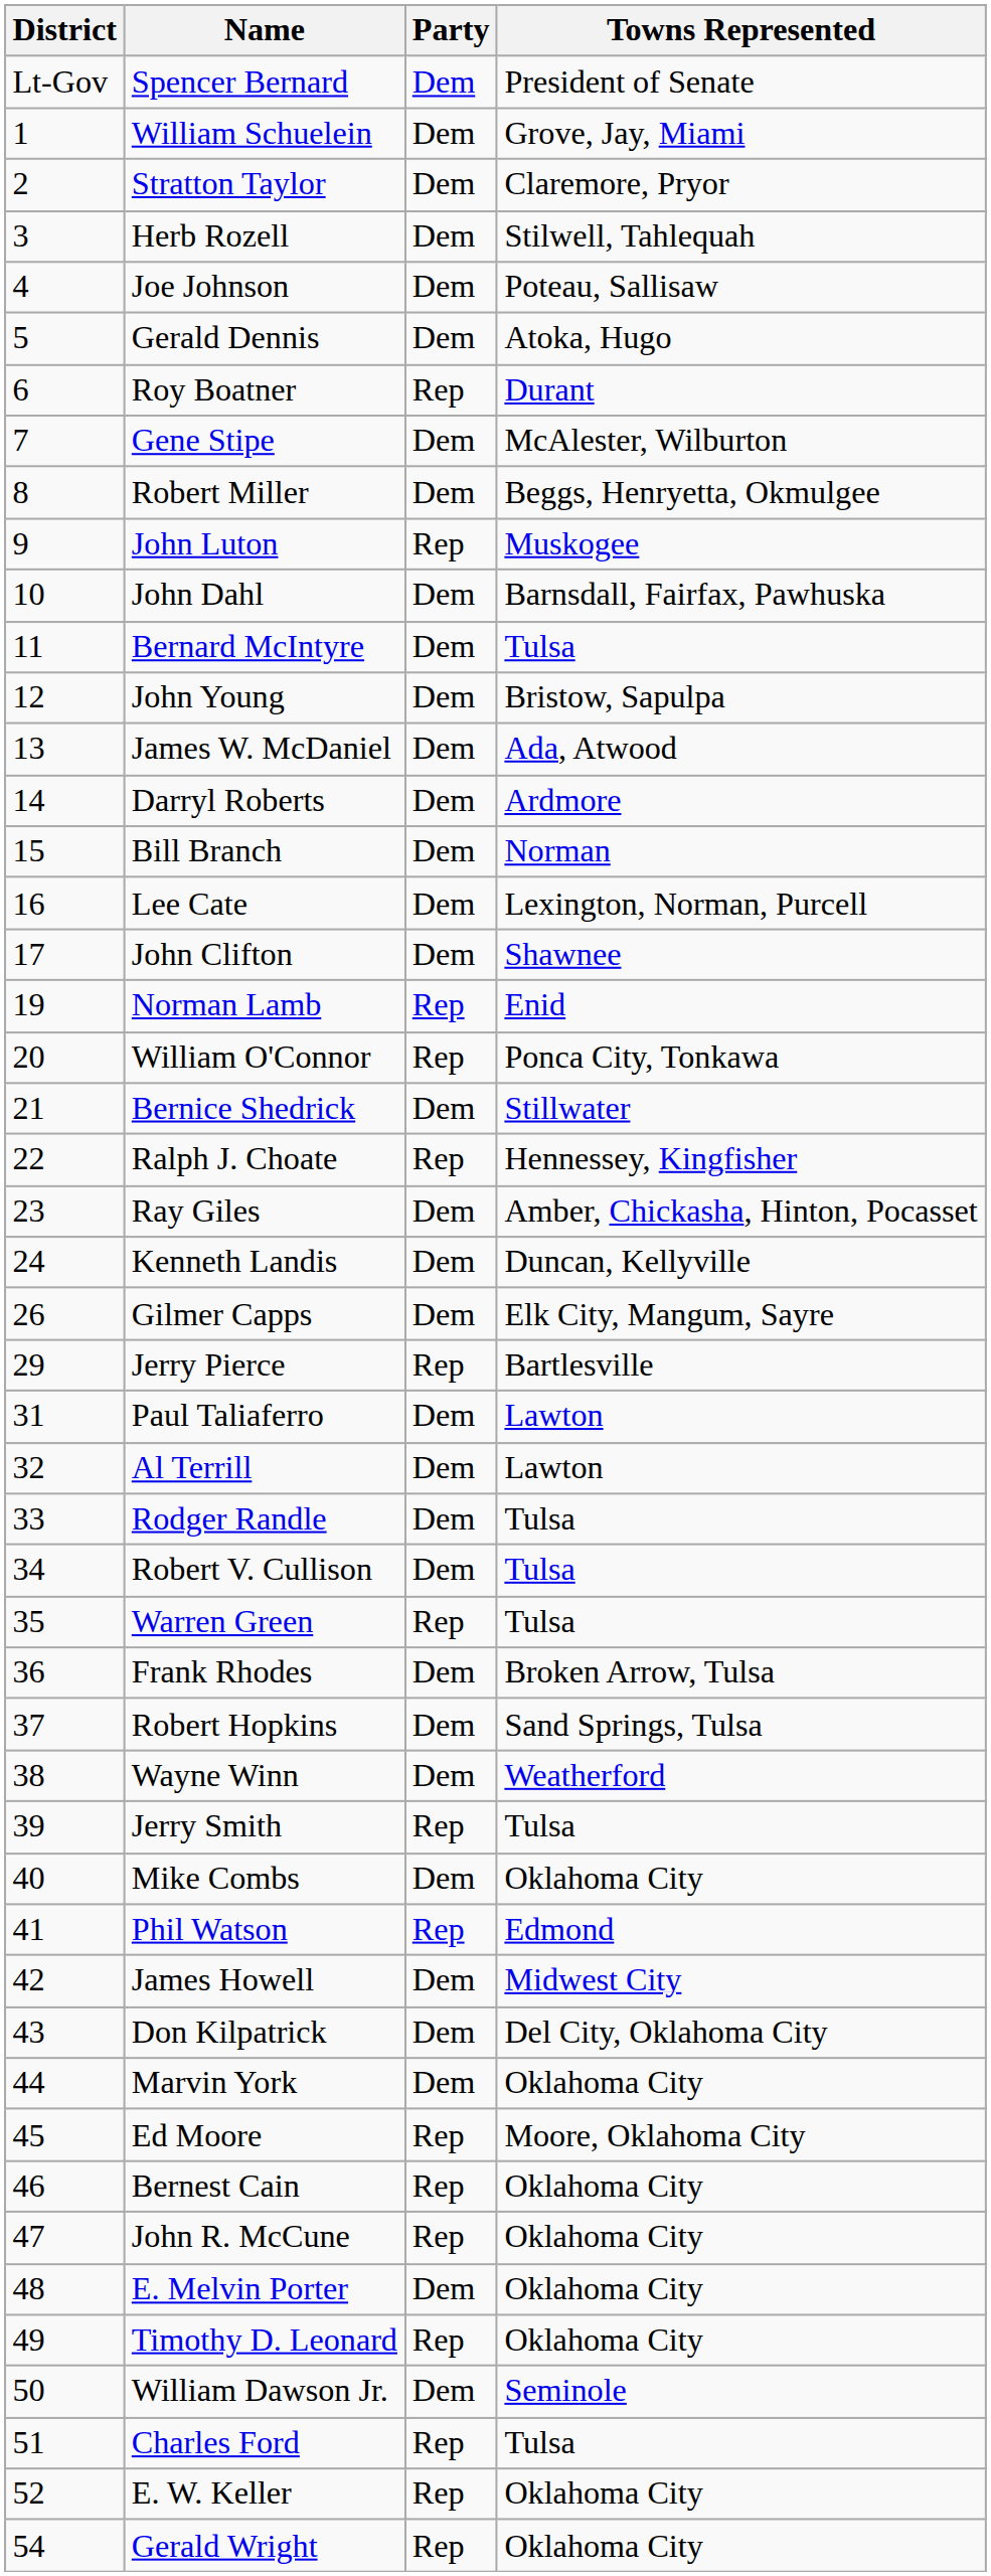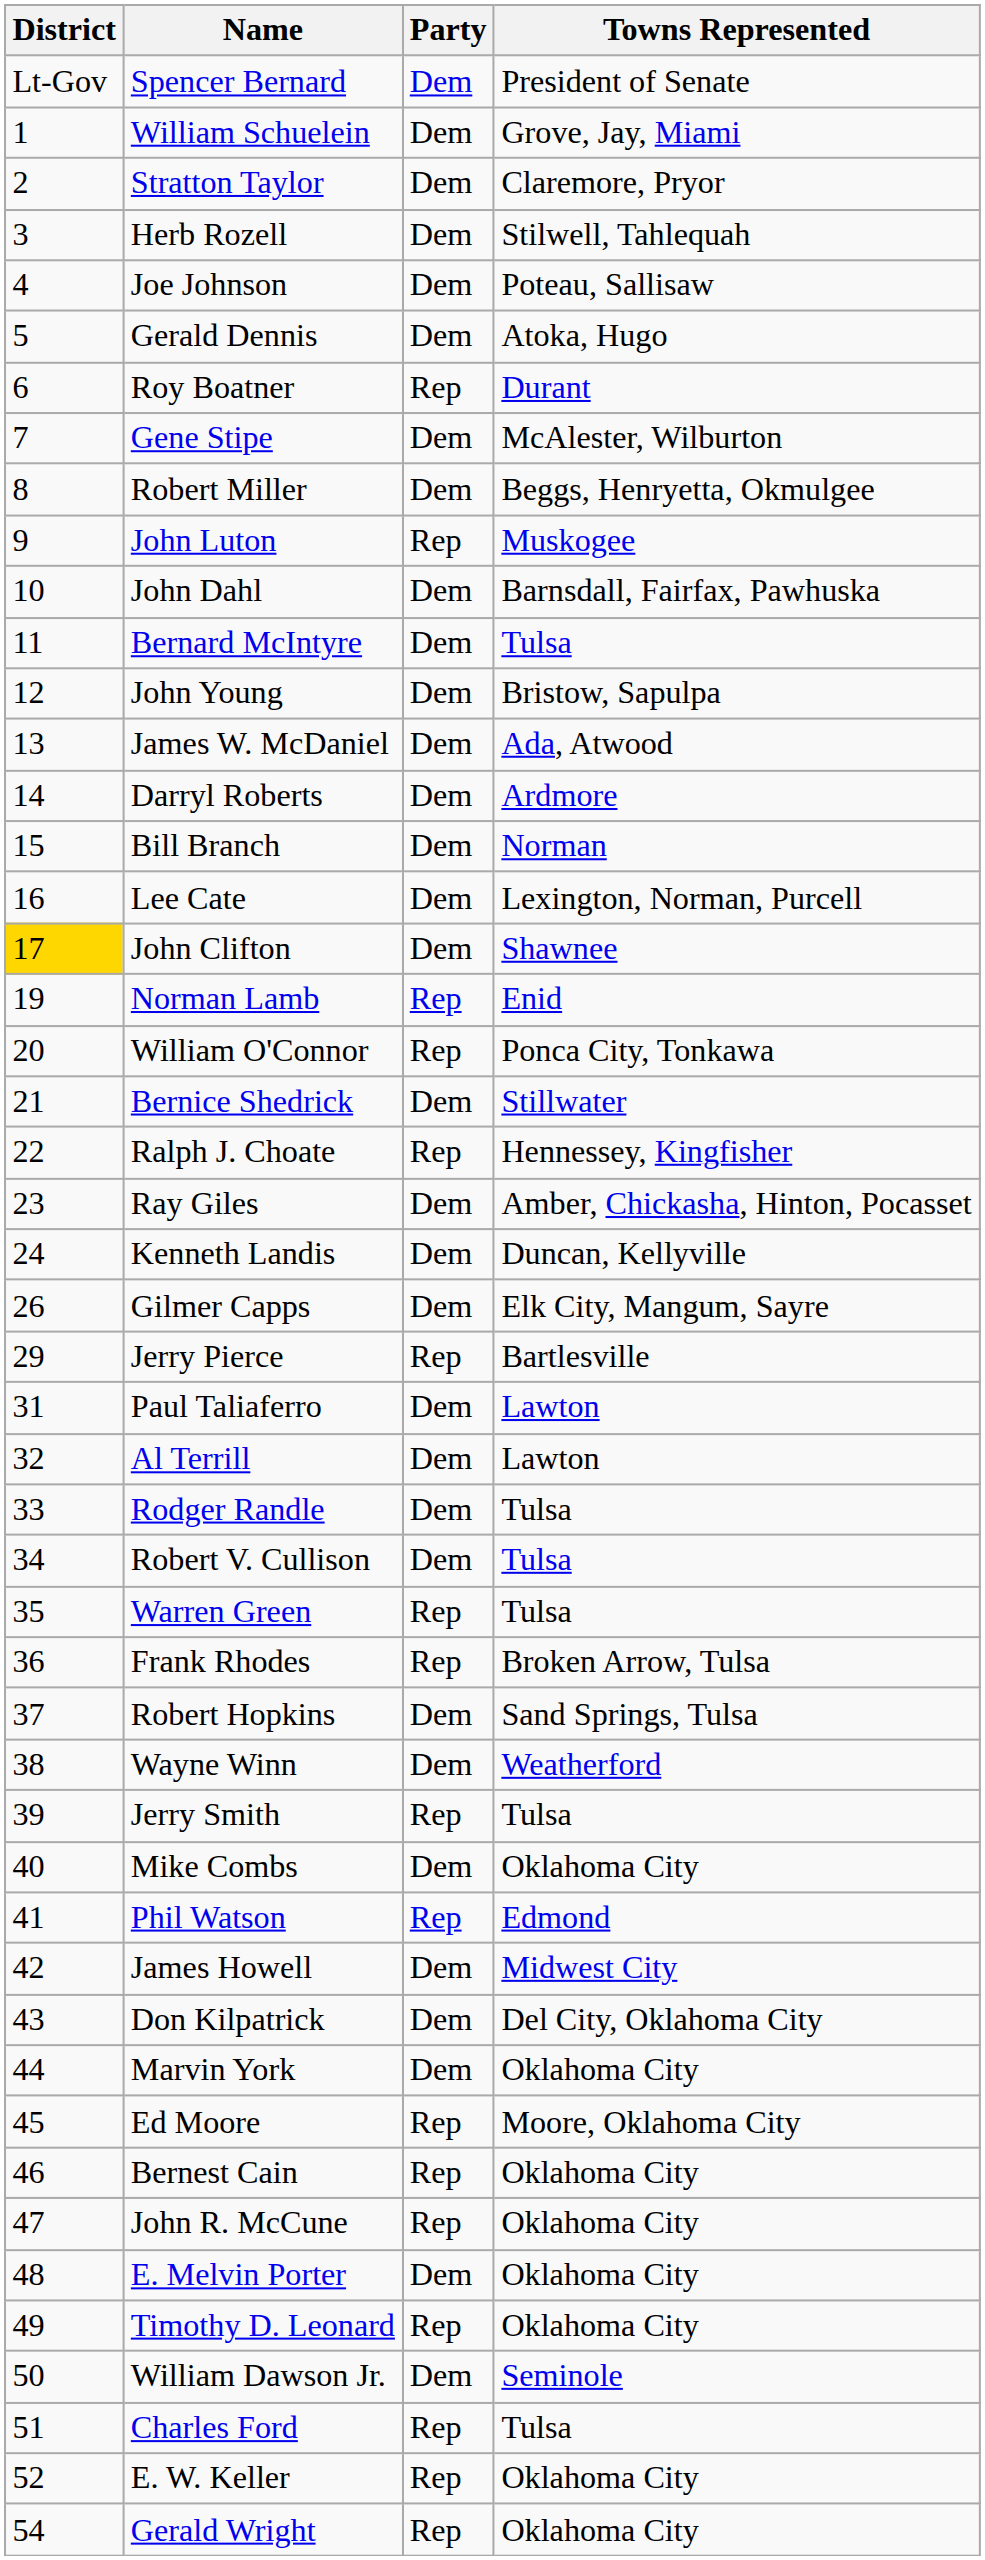 <table class="wikitable sortable">
 <tr>
 <th>District</th>
 <th>Name</th>
 <th>Party</th>
 <th>Towns Represented</th>
 </tr>
 <tr>
 <td>Lt-Gov</td>
 <td><a href='#'>Spencer Bernard</a></td>
 <td><a href='#'>Dem</a></td>
 <td>President of Senate</td>
 </tr>
 <tr>
 <td>1</td>
 <td><a href='#'>William Schuelein</a></td>
 <td>Dem</td>
 <td>Grove, Jay, <a href='#'>Miami</a></td>
 </tr>
 <tr>
 <td>2</td>
 <td><a href='#'>Stratton Taylor</a></td>
 <td>Dem</td>
 <td>Claremore, Pryor</td>
 </tr>
 <tr>
 <td>3</td>
 <td>Herb Rozell</td>
 <td>Dem</td>
 <td>Stilwell, Tahlequah</td>
 </tr>
 <tr>
 <td>4</td>
 <td>Joe Johnson</td>
 <td>Dem</td>
 <td>Poteau, Sallisaw</td>
 </tr>
 <tr>
 <td>5</td>
 <td>Gerald Dennis</td>
 <td>Dem</td>
 <td>Atoka, Hugo</td>
 </tr>
 <tr>
 <td>6</td>
 <td>Roy Boatner</td>
 <td>Rep</td>
 <td><a href='#'>Durant</a></td>
 </tr>
 <tr>
 <td>7</td>
 <td><a href='#'>Gene Stipe</a></td>
 <td>Dem</td>
 <td>McAlester, Wilburton</td>
 </tr>
 <tr>
 <td>8</td>
 <td>Robert Miller</td>
 <td>Dem</td>
 <td>Beggs, Henryetta, Okmulgee</td>
 </tr>
 <tr>
 <td>9</td>
 <td><a href='#'>John Luton</a></td>
 <td>Rep</td>
 <td><a href='#'>Muskogee</a></td>
 </tr>
 <tr>
 <td>10</td>
 <td>John Dahl</td>
 <td>Dem</td>
 <td>Barnsdall, Fairfax, Pawhuska</td>
 </tr>
 <tr>
 <td>11</td>
 <td><a href='#'>Bernard McIntyre</a></td>
 <td>Dem</td>
 <td><a href='#'>Tulsa</a></td>
 </tr>
 <tr>
 <td>12</td>
 <td>John Young</td>
 <td>Dem</td>
 <td>Bristow, Sapulpa</td>
 </tr>
 <tr>
 <td>13</td>
 <td>James W. McDaniel</td>
 <td>Dem</td>
 <td><a href='#'>Ada</a>, Atwood</td>
 </tr>
 <tr>
 <td>14</td>
 <td>Darryl Roberts</td>
 <td>Dem</td>
 <td><a href='#'>Ardmore</a></td>
 </tr>
 <tr>
 <td>15</td>
 <td>Bill Branch</td>
 <td>Dem</td>
 <td><a href='#'>Norman</a></td>
 </tr>
 <tr>
 <td>16</td>
 <td>Lee Cate</td>
 <td>Dem</td>
 <td>Lexington, Norman, Purcell</td>
 </tr>
 <tr>
-<td>17</td>
+<td style="background: gold;">17</td>
 <td>John Clifton</td>
 <td>Dem</td>
 <td><a href='#'>Shawnee</a></td>
 </tr>
 <tr>
 <td>19</td>
 <td><a href='#'>Norman Lamb</a></td>
 <td><a href='#'>Rep</a></td>
 <td><a href='#'>Enid</a></td>
 </tr>
 <tr>
 <td>20</td>
 <td>William O'Connor</td>
 <td>Rep</td>
 <td>Ponca City, Tonkawa</td>
 </tr>
 <tr>
 <td>21</td>
 <td><a href='#'>Bernice Shedrick</a></td>
 <td>Dem</td>
 <td><a href='#'>Stillwater</a></td>
 </tr>
 <tr>
 <td>22</td>
 <td>Ralph J. Choate</td>
 <td>Rep</td>
 <td>Hennessey, <a href='#'>Kingfisher</a></td>
 </tr>
 <tr>
 <td>23</td>
 <td>Ray Giles</td>
 <td>Dem</td>
 <td>Amber, <a href='#'>Chickasha</a>, Hinton, Pocasset</td>
 </tr>
 <tr>
 <td>24</td>
 <td>Kenneth Landis</td>
 <td>Dem</td>
 <td>Duncan, Kellyville</td>
 </tr>
 <tr>
 <td>26</td>
 <td>Gilmer Capps</td>
 <td>Dem</td>
 <td>Elk City, Mangum, Sayre</td>
 </tr>
 <tr>
 <td>29</td>
 <td>Jerry Pierce</td>
 <td>Rep</td>
 <td>Bartlesville</td>
 </tr>
 <tr>
 <td>31</td>
 <td>Paul Taliaferro</td>
 <td>Dem</td>
 <td><a href='#'>Lawton</a></td>
 </tr>
 <tr>
 <td>32</td>
 <td><a href='#'>Al Terrill</a></td>
 <td>Dem</td>
 <td>Lawton</td>
 </tr>
 <tr>
 <td>33</td>
 <td><a href='#'>Rodger Randle</a></td>
 <td>Dem</td>
 <td>Tulsa</td>
 </tr>
 <tr>
 <td>34</td>
 <td>Robert V. Cullison</td>
 <td>Dem</td>
 <td><a href='#'>Tulsa</a></td>
 </tr>
 <tr>
 <td>35</td>
 <td><a href='#'>Warren Green</a></td>
 <td>Rep</td>
 <td>Tulsa</td>
 </tr>
 <tr>
 <td>36</td>
 <td>Frank Rhodes</td>
-<td>Dem</td>
+<td>Rep</td>
 <td>Broken Arrow, Tulsa</td>
 </tr>
 <tr>
 <td>37</td>
 <td>Robert Hopkins</td>
 <td>Dem</td>
 <td>Sand Springs, Tulsa</td>
 </tr>
 <tr>
 <td>38</td>
 <td>Wayne Winn</td>
 <td>Dem</td>
 <td><a href='#'>Weatherford</a></td>
 </tr>
 <tr>
 <td>39</td>
 <td>Jerry Smith</td>
 <td>Rep</td>
 <td>Tulsa</td>
 </tr>
 <tr>
 <td>40</td>
 <td>Mike Combs</td>
 <td>Dem</td>
 <td>Oklahoma City</td>
 </tr>
 <tr>
 <td>41</td>
 <td><a href='#'>Phil Watson</a></td>
 <td><a href='#'>Rep</a></td>
 <td><a href='#'>Edmond</a></td>
 </tr>
 <tr>
 <td>42</td>
 <td>James Howell</td>
 <td>Dem</td>
 <td><a href='#'>Midwest City</a></td>
 </tr>
 <tr>
 <td>43</td>
 <td>Don Kilpatrick</td>
 <td>Dem</td>
 <td>Del City, Oklahoma City</td>
 </tr>
 <tr>
 <td>44</td>
 <td>Marvin York</td>
 <td>Dem</td>
 <td>Oklahoma City</td>
 </tr>
 <tr>
 <td>45</td>
 <td>Ed Moore</td>
 <td>Rep</td>
 <td>Moore, Oklahoma City</td>
 </tr>
 <tr>
 <td>46</td>
 <td>Bernest Cain</td>
 <td>Rep</td>
 <td>Oklahoma City</td>
 </tr>
 <tr>
 <td>47</td>
 <td>John R. McCune</td>
 <td>Rep</td>
 <td>Oklahoma City</td>
 </tr>
 <tr>
 <td>48</td>
 <td><a href='#'>E. Melvin Porter</a></td>
 <td>Dem</td>
 <td>Oklahoma City</td>
 </tr>
 <tr>
 <td>49</td>
 <td><a href='#'>Timothy D. Leonard</a></td>
 <td>Rep</td>
 <td>Oklahoma City</td>
 </tr>
 <tr>
 <td>50</td>
 <td>William Dawson Jr.</td>
 <td>Dem</td>
 <td><a href='#'>Seminole</a></td>
 </tr>
 <tr>
 <td>51</td>
 <td><a href='#'>Charles Ford</a></td>
 <td>Rep</td>
 <td>Tulsa</td>
 </tr>
 <tr>
 <td>52</td>
 <td>E. W. Keller</td>
 <td>Rep</td>
 <td>Oklahoma City</td>
 </tr>
 <tr>
 <td>54</td>
 <td><a href='#'>Gerald Wright</a></td>
 <td>Rep</td>
 <td>Oklahoma City</td>
 </tr>
 </table>
